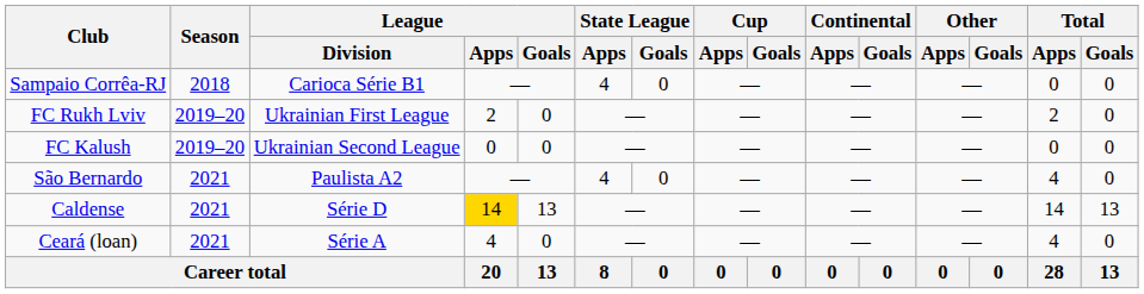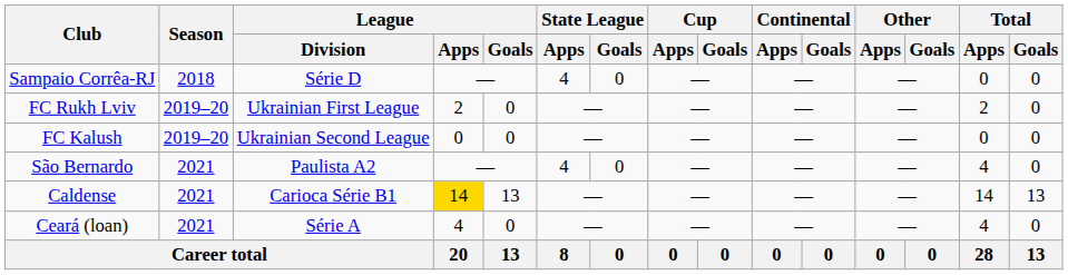 <table class="wikitable" style="text-align: center;">
 <tr>
 <th rowspan="2">Club</th>
 <th rowspan="2">Season</th>
 <th colspan="3">League</th>
 <th colspan="2">State League</th>
 <th colspan="2">Cup</th>
 <th colspan="2">Continental</th>
 <th colspan="2">Other</th>
 <th colspan="2">Total</th>
 </tr>
 <tr>
 <th>Division</th>
 <th>Apps</th>
 <th>Goals</th>
 <th>Apps</th>
 <th>Goals</th>
 <th>Apps</th>
 <th>Goals</th>
 <th>Apps</th>
 <th>Goals</th>
 <th>Apps</th>
 <th>Goals</th>
 <th>Apps</th>
 <th>Goals</th>
 </tr>
 <tr>
 <td><a href='#'>Sampaio Corrêa-RJ</a></td>
 <td><a href='#'>2018</a></td>
-<td><a href='#'>Carioca Série B1</a></td>
+<td><a href='#'>Série D</a></td>
 <td colspan="2">—</td>
 <td>4</td>
 <td>0</td>
 <td colspan="2">—</td>
 <td colspan="2">—</td>
 <td colspan="2">—</td>
 <td>0</td>
 <td>0</td>
 </tr>
 <tr>
 <td><a href='#'>FC Rukh Lviv</a></td>
 <td><a href='#'>2019–20</a></td>
 <td><a href='#'>Ukrainian First League</a></td>
 <td>2</td>
 <td>0</td>
 <td colspan="2">—</td>
 <td colspan="2">—</td>
 <td colspan="2">—</td>
 <td colspan="2">—</td>
 <td>2</td>
 <td>0</td>
 </tr>
 <tr>
 <td><a href='#'>FC Kalush</a></td>
 <td><a href='#'>2019–20</a></td>
 <td><a href='#'>Ukrainian Second League</a></td>
 <td>0</td>
 <td>0</td>
 <td colspan="2">—</td>
 <td colspan="2">—</td>
 <td colspan="2">—</td>
 <td colspan="2">—</td>
 <td>0</td>
 <td>0</td>
 </tr>
 <tr>
 <td valign="center"><a href='#'>São Bernardo</a></td>
 <td><a href='#'>2021</a></td>
 <td><a href='#'>Paulista A2</a></td>
 <td colspan="2">—</td>
 <td>4</td>
 <td>0</td>
 <td colspan="2">—</td>
 <td colspan="2">—</td>
 <td colspan="2">—</td>
 <td>4</td>
 <td>0</td>
 </tr>
 <tr>
 <td valign="center"><a href='#'>Caldense</a></td>
 <td><a href='#'>2021</a></td>
-<td><a href='#'>Série D</a></td>
+<td><a href='#'>Carioca Série B1</a></td>
 <td style="background: gold;">14</td>
 <td>13</td>
 <td colspan="2">—</td>
 <td colspan="2">—</td>
 <td colspan="2">—</td>
 <td colspan="2">—</td>
 <td>14</td>
 <td>13</td>
 </tr>
 <tr>
 <td valign="center"><a href='#'>Ceará</a> (loan)</td>
 <td><a href='#'>2021</a></td>
 <td><a href='#'>Série A</a></td>
 <td>4</td>
 <td>0</td>
 <td colspan="2">—</td>
 <td colspan="2">—</td>
 <td colspan="2">—</td>
 <td colspan="2">—</td>
 <td>4</td>
 <td>0</td>
 </tr>
 <tr>
 <th colspan="3"><strong>Career total</strong></th>
 <th>20</th>
 <th>13</th>
 <th>8</th>
 <th>0</th>
 <th>0</th>
 <th>0</th>
 <th>0</th>
 <th>0</th>
 <th>0</th>
 <th>0</th>
 <th>28</th>
 <th>13</th>
 </tr>
 </table>
